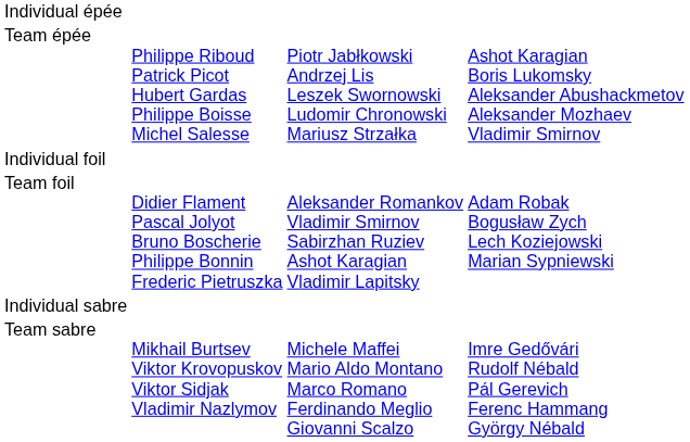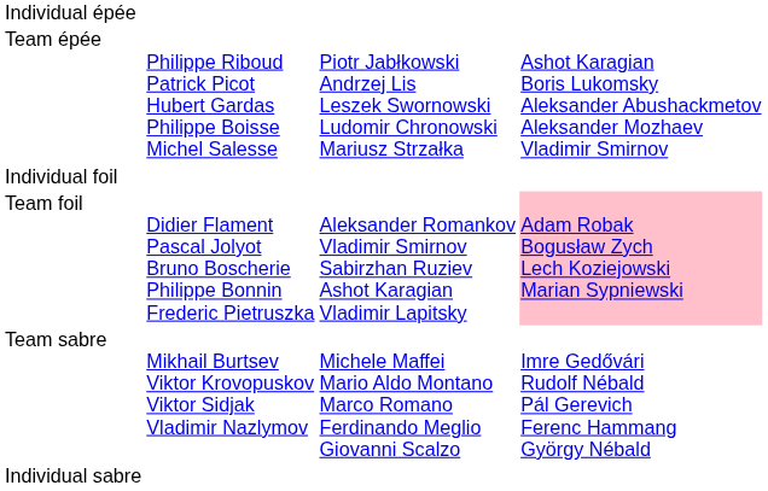 <table>
 <tr>
 <td>Individual épée<br></td>
 <td></td>
 <td></td>
 <td></td>
 </tr>
 <tr valign="top">
 <td>Team épée<br></td>
 <td><br><a href='#'>Philippe Riboud</a><br><a href='#'>Patrick Picot</a><br><a href='#'>Hubert Gardas</a><br><a href='#'>Philippe Boisse</a><br><a href='#'>Michel Salesse</a></td>
 <td><br><a href='#'>Piotr Jabłkowski</a><br><a href='#'>Andrzej Lis</a><br><a href='#'>Leszek Swornowski</a><br><a href='#'>Ludomir Chronowski</a><br><a href='#'>Mariusz Strzałka</a></td>
 <td><br><a href='#'>Ashot Karagian</a><br><a href='#'>Boris Lukomsky</a><br><a href='#'>Aleksander Abushackmetov</a><br><a href='#'>Aleksander Mozhaev</a><br><a href='#'>Vladimir Smirnov</a></td>
 </tr>
 <tr>
 <td>Individual foil<br></td>
 <td></td>
 <td></td>
 <td></td>
 </tr>
 <tr valign="top">
 <td>Team foil<br></td>
 <td><br><a href='#'>Didier Flament</a><br><a href='#'>Pascal Jolyot</a><br><a href='#'>Bruno Boscherie</a><br><a href='#'>Philippe Bonnin</a><br><a href='#'>Frederic Pietruszka</a></td>
 <td><br><a href='#'>Aleksander Romankov</a><br><a href='#'>Vladimir Smirnov</a><br><a href='#'>Sabirzhan Ruziev</a><br><a href='#'>Ashot Karagian</a><br><a href='#'>Vladimir Lapitsky</a></td>
-<td><br><a href='#'>Adam Robak</a><br><a href='#'>Bogusław Zych</a><br><a href='#'>Lech Koziejowski</a><br><a href='#'>Marian Sypniewski</a></td>
-</tr>
-<tr>
-<td>Individual sabre<br></td>
-<td></td>
-<td></td>
-<td></td>
+<td style="background: pink;"><br><a href='#'>Adam Robak</a><br><a href='#'>Bogusław Zych</a><br><a href='#'>Lech Koziejowski</a><br><a href='#'>Marian Sypniewski</a></td>
 </tr>
 <tr valign="top">
 <td>Team sabre<br></td>
 <td><br><a href='#'>Mikhail Burtsev</a><br><a href='#'>Viktor Krovopuskov</a><br><a href='#'>Viktor Sidjak</a><br><a href='#'>Vladimir Nazlymov</a><br> </td>
 <td><br><a href='#'>Michele Maffei</a><br><a href='#'>Mario Aldo Montano</a><br><a href='#'>Marco Romano</a><br><a href='#'>Ferdinando Meglio</a><br><a href='#'>Giovanni Scalzo</a></td>
 <td><br><a href='#'>Imre Gedővári</a><br><a href='#'>Rudolf Nébald</a><br><a href='#'>Pál Gerevich</a><br><a href='#'>Ferenc Hammang</a><br><a href='#'>György Nébald</a></td>
 </tr>
 <tr>
+<td>Individual sabre<br></td>
+<td></td>
+<td></td>
+<td></td>
+</tr>
+<tr>
 </tr>
 </table>
